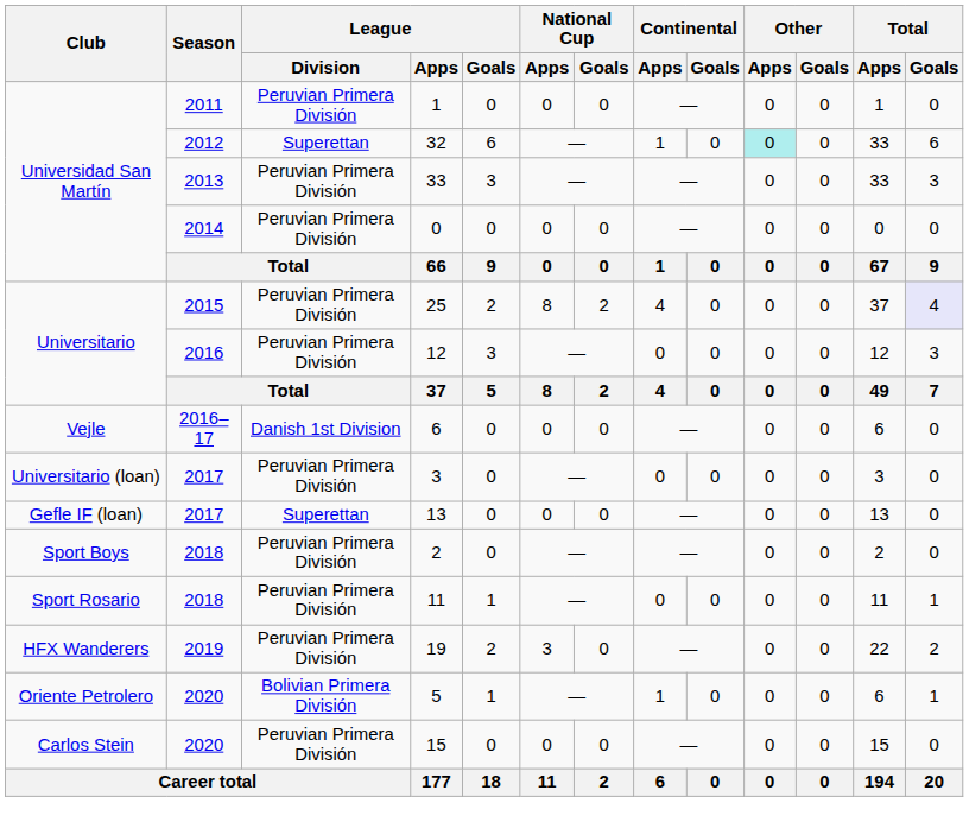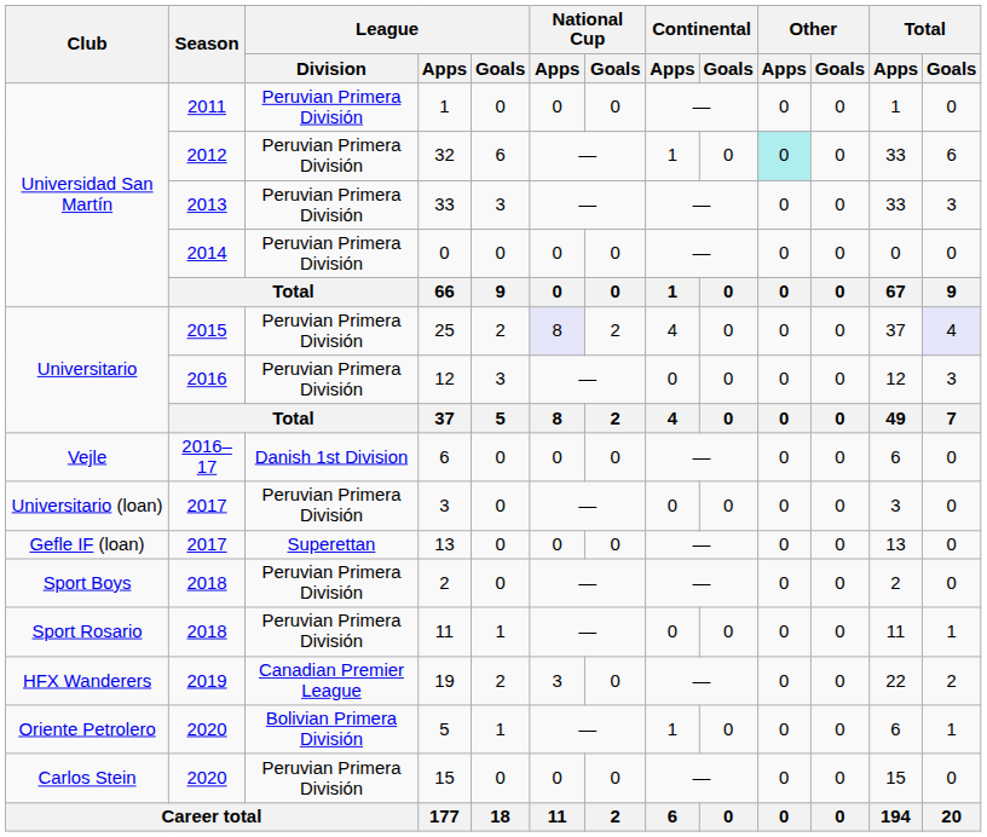 <table class="wikitable" style="text-align:center">
 <tr>
 <th rowspan="2">Club</th>
 <th rowspan="2">Season</th>
 <th colspan="3">League</th>
 <th colspan="2">National Cup</th>
 <th colspan="2">Continental</th>
 <th colspan="2">Other</th>
 <th colspan="2">Total</th>
 </tr>
 <tr>
 <th>Division</th>
 <th>Apps</th>
 <th>Goals</th>
 <th>Apps</th>
 <th>Goals</th>
 <th>Apps</th>
 <th>Goals</th>
 <th>Apps</th>
 <th>Goals</th>
 <th>Apps</th>
 <th>Goals</th>
 </tr>
 <tr>
 <td rowspan="5"><a href='#'>Universidad San Martín</a></td>
 <td><a href='#'>2011</a></td>
 <td><a href='#'>Peruvian Primera División</a></td>
 <td>1</td>
 <td>0</td>
 <td>0</td>
 <td>0</td>
 <td colspan="2">—</td>
 <td>0</td>
 <td>0</td>
 <td>1</td>
 <td>0</td>
 </tr>
 <tr>
 <td><a href='#'>2012</a></td>
-<td><a href='#'>Superettan</a></td>
+<td>Peruvian Primera División</td>
 <td>32</td>
 <td>6</td>
 <td colspan="2">—</td>
 <td>1</td>
 <td>0</td>
 <td style="background: paleturquoise;">0</td>
 <td>0</td>
 <td>33</td>
 <td>6</td>
 </tr>
 <tr>
 <td><a href='#'>2013</a></td>
 <td>Peruvian Primera División</td>
 <td>33</td>
 <td>3</td>
 <td colspan="2">—</td>
 <td colspan="2">—</td>
 <td>0</td>
 <td>0</td>
 <td>33</td>
 <td>3</td>
 </tr>
 <tr>
 <td><a href='#'>2014</a></td>
 <td>Peruvian Primera División</td>
 <td>0</td>
 <td>0</td>
 <td>0</td>
 <td>0</td>
 <td colspan="2">—</td>
 <td>0</td>
 <td>0</td>
 <td>0</td>
 <td>0</td>
 </tr>
 <tr>
 <th colspan="2">Total</th>
 <th>66</th>
 <th>9</th>
 <th>0</th>
 <th>0</th>
 <th>1</th>
 <th>0</th>
 <th>0</th>
 <th>0</th>
 <th>67</th>
 <th>9</th>
 </tr>
 <tr>
 <td rowspan="3"><a href='#'>Universitario</a></td>
 <td><a href='#'>2015</a></td>
 <td>Peruvian Primera División</td>
 <td>25</td>
 <td>2</td>
-<td>8</td>
+<td style="background: lavender;">8</td>
 <td>2</td>
 <td>4</td>
 <td>0</td>
 <td>0</td>
 <td>0</td>
 <td>37</td>
 <td style="background: lavender;">4</td>
 </tr>
 <tr>
 <td><a href='#'>2016</a></td>
 <td>Peruvian Primera División</td>
 <td>12</td>
 <td>3</td>
 <td colspan="2">—</td>
 <td>0</td>
 <td>0</td>
 <td>0</td>
 <td>0</td>
 <td>12</td>
 <td>3</td>
 </tr>
 <tr>
 <th colspan="2">Total</th>
 <th>37</th>
 <th>5</th>
 <th>8</th>
 <th>2</th>
 <th>4</th>
 <th>0</th>
 <th>0</th>
 <th>0</th>
 <th>49</th>
 <th>7</th>
 </tr>
 <tr>
 <td><a href='#'>Vejle</a></td>
 <td><a href='#'>2016–17</a></td>
 <td><a href='#'>Danish 1st Division</a></td>
 <td>6</td>
 <td>0</td>
 <td>0</td>
 <td>0</td>
 <td colspan="2">—</td>
 <td>0</td>
 <td>0</td>
 <td>6</td>
 <td>0</td>
 </tr>
 <tr>
 <td><a href='#'>Universitario</a> (loan)</td>
 <td><a href='#'>2017</a></td>
 <td>Peruvian Primera División</td>
 <td>3</td>
 <td>0</td>
 <td colspan="2">—</td>
 <td>0</td>
 <td>0</td>
 <td>0</td>
 <td>0</td>
 <td>3</td>
 <td>0</td>
 </tr>
 <tr>
 <td><a href='#'>Gefle IF</a> (loan)</td>
 <td><a href='#'>2017</a></td>
 <td><a href='#'>Superettan</a></td>
 <td>13</td>
 <td>0</td>
 <td>0</td>
 <td>0</td>
 <td colspan="2">—</td>
 <td>0</td>
 <td>0</td>
 <td>13</td>
 <td>0</td>
 </tr>
 <tr>
 <td><a href='#'>Sport Boys</a></td>
 <td><a href='#'>2018</a></td>
 <td>Peruvian Primera División</td>
 <td>2</td>
 <td>0</td>
 <td colspan="2">—</td>
 <td colspan="2">—</td>
 <td>0</td>
 <td>0</td>
 <td>2</td>
 <td>0</td>
 </tr>
 <tr>
 <td><a href='#'>Sport Rosario</a></td>
 <td><a href='#'>2018</a></td>
 <td>Peruvian Primera División</td>
 <td>11</td>
 <td>1</td>
 <td colspan="2">—</td>
 <td>0</td>
 <td>0</td>
 <td>0</td>
 <td>0</td>
 <td>11</td>
 <td>1</td>
 </tr>
 <tr>
 <td><a href='#'>HFX Wanderers</a></td>
 <td><a href='#'>2019</a></td>
-<td>Peruvian Primera División</td>
+<td><a href='#'>Canadian Premier League</a></td>
 <td>19</td>
 <td>2</td>
 <td>3</td>
 <td>0</td>
 <td colspan="2">—</td>
 <td>0</td>
 <td>0</td>
 <td>22</td>
 <td>2</td>
 </tr>
 <tr>
 <td><a href='#'>Oriente Petrolero</a></td>
 <td><a href='#'>2020</a></td>
 <td><a href='#'>Bolivian Primera División</a></td>
 <td>5</td>
 <td>1</td>
 <td colspan="2">—</td>
 <td>1</td>
 <td>0</td>
 <td>0</td>
 <td>0</td>
 <td>6</td>
 <td>1</td>
 </tr>
 <tr>
 <td><a href='#'>Carlos Stein</a></td>
 <td><a href='#'>2020</a></td>
 <td>Peruvian Primera División</td>
 <td>15</td>
 <td>0</td>
 <td>0</td>
 <td>0</td>
 <td colspan="2">—</td>
 <td>0</td>
 <td>0</td>
 <td>15</td>
 <td>0</td>
 </tr>
 <tr>
 <th colspan="3">Career total</th>
 <th>177</th>
 <th>18</th>
 <th>11</th>
 <th>2</th>
 <th>6</th>
 <th>0</th>
 <th>0</th>
 <th>0</th>
 <th>194</th>
 <th>20</th>
 </tr>
 </table>
